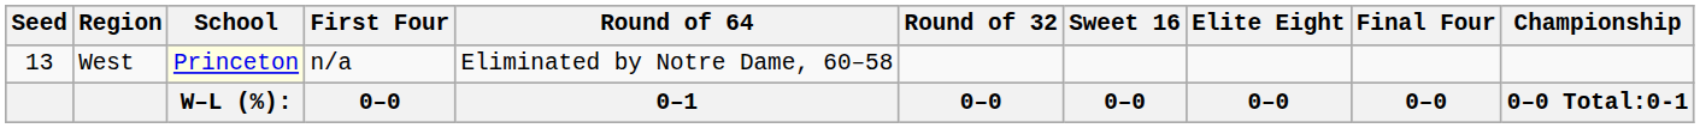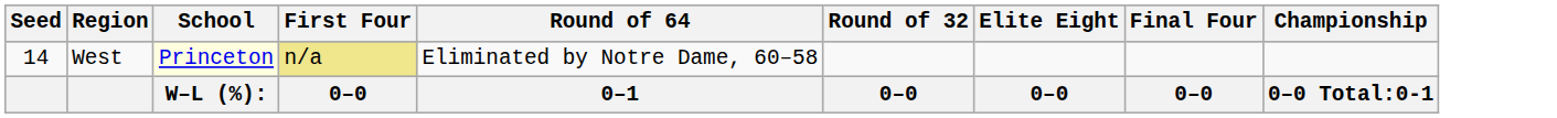 <table class="sortable wikitable" style="white-space:nowrap; font-size:90%">
 <tr>
 <th>Seed</th>
 <th>Region</th>
 <th>School</th>
 <th>First Four</th>
 <th>Round of 64</th>
 <th>Round of 32</th>
-<th>Sweet 16</th>
 <th>Elite Eight</th>
 <th>Final Four</th>
 <th>Championship</th>
 </tr>
 <tr>
-<td align=center>13</td>
+<td align=center>14</td>
 <td>West</td>
 <td style="background: lightyellow;"><a href='#'>Princeton</a></td>
-<td>n/a</td>
+<td style="background: khaki;">n/a</td>
 <td>Eliminated by Notre Dame, 60–58</td>
-<td></td>
 <td></td>
 <td></td>
 <td></td>
 <td></td>
 </tr>
 <tr>
 <th></th>
 <th></th>
 <th>W–L (%):</th>
 <th>0–0 </th>
 <th>0–1 </th>
 <th>0–0 </th>
 <th>0–0 </th>
 <th>0–0 </th>
-<th>0–0 </th>
 <th>0–0 Total:0-1 </th>
 </tr>
 </table>
